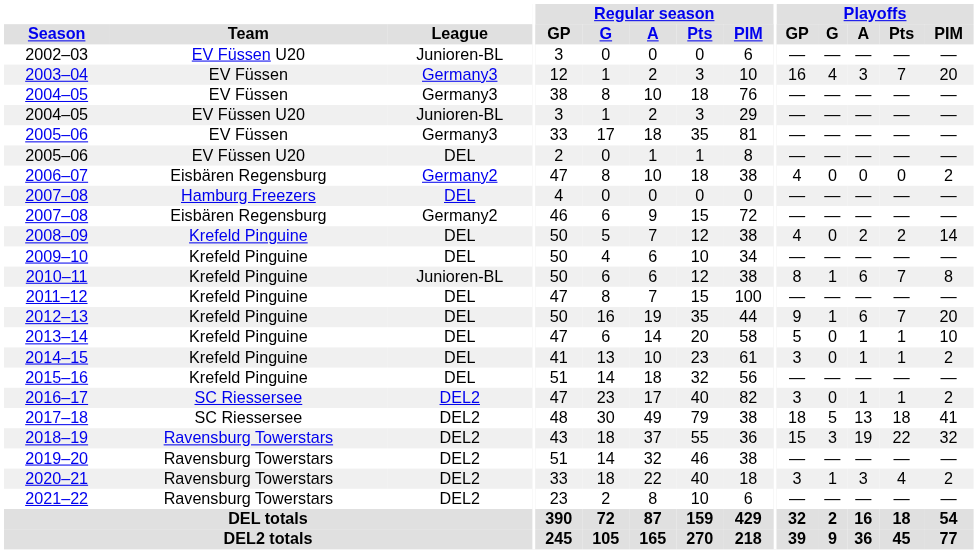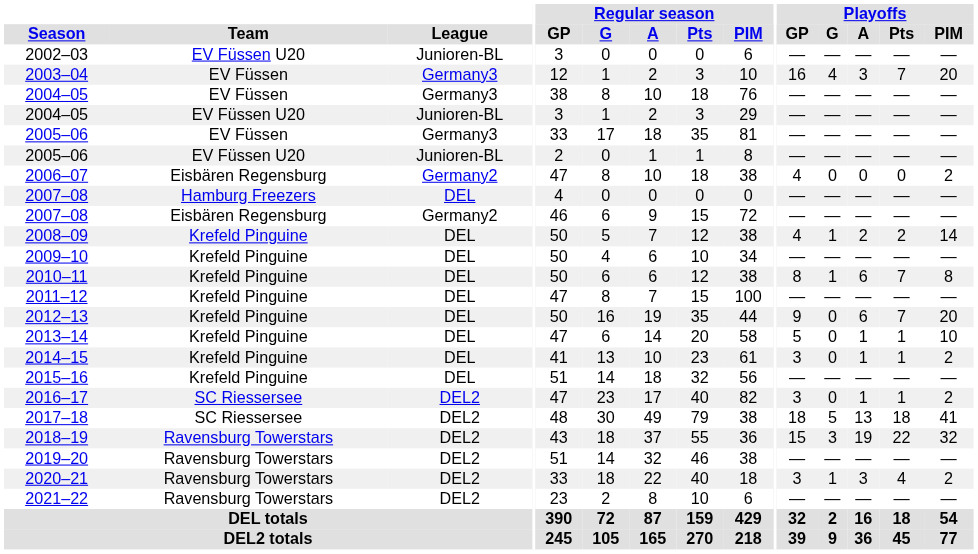 <table border="0" cellpadding="1" cellspacing="0" style="text-align:center; width:60em">
 <tr bgcolor="#e0e0e0">
 <th colspan="3" bgcolor="#ffffff"></th>
 <th rowspan="99" bgcolor="#ffffff"></th>
 <th colspan="5"><a href='#'>Regular season</a></th>
 <th rowspan="99" bgcolor="#ffffff"></th>
 <th colspan="5"><a href='#'>Playoffs</a></th>
 </tr>
 <tr bgcolor="#e0e0e0">
 <th><a href='#'>Season</a></th>
 <th>Team</th>
 <th>League</th>
 <th>GP</th>
 <th><a href='#'>G</a></th>
 <th><a href='#'>A</a></th>
 <th><a href='#'>Pts</a></th>
 <th><a href='#'>PIM</a></th>
 <th>GP</th>
 <th>G</th>
 <th>A</th>
 <th>Pts</th>
 <th>PIM</th>
 </tr>
 <tr>
 <td>2002–03</td>
 <td><a href='#'>EV Füssen</a> U20</td>
 <td>Junioren-BL</td>
 <td>3</td>
 <td>0</td>
 <td>0</td>
 <td>0</td>
 <td>6</td>
 <td>—</td>
 <td>—</td>
 <td>—</td>
 <td>—</td>
 <td>—</td>
 </tr>
 <tr bgcolor="#f0f0f0">
 <td><a href='#'>2003–04</a></td>
 <td>EV Füssen</td>
 <td><a href='#'>Germany3</a></td>
 <td>12</td>
 <td>1</td>
 <td>2</td>
 <td>3</td>
 <td>10</td>
 <td>16</td>
 <td>4</td>
 <td>3</td>
 <td>7</td>
 <td>20</td>
 </tr>
 <tr>
 <td><a href='#'>2004–05</a></td>
 <td>EV Füssen</td>
 <td>Germany3</td>
 <td>38</td>
 <td>8</td>
 <td>10</td>
 <td>18</td>
 <td>76</td>
 <td>—</td>
 <td>—</td>
 <td>—</td>
 <td>—</td>
 <td>—</td>
 </tr>
 <tr bgcolor="#f0f0f0">
 <td>2004–05</td>
 <td>EV Füssen U20</td>
 <td>Junioren-BL</td>
 <td>3</td>
 <td>1</td>
 <td>2</td>
 <td>3</td>
 <td>29</td>
 <td>—</td>
 <td>—</td>
 <td>—</td>
 <td>—</td>
 <td>—</td>
 </tr>
 <tr>
 <td><a href='#'>2005–06</a></td>
 <td>EV Füssen</td>
 <td>Germany3</td>
 <td>33</td>
 <td>17</td>
 <td>18</td>
 <td>35</td>
 <td>81</td>
 <td>—</td>
 <td>—</td>
 <td>—</td>
 <td>—</td>
 <td>—</td>
 </tr>
 <tr bgcolor="#f0f0f0">
 <td>2005–06</td>
 <td>EV Füssen U20</td>
-<td>DEL</td>
+<td>Junioren-BL</td>
 <td>2</td>
 <td>0</td>
 <td>1</td>
 <td>1</td>
 <td>8</td>
 <td>—</td>
 <td>—</td>
 <td>—</td>
 <td>—</td>
 <td>—</td>
 </tr>
 <tr>
 <td><a href='#'>2006–07</a></td>
 <td>Eisbären Regensburg</td>
 <td><a href='#'>Germany2</a></td>
 <td>47</td>
 <td>8</td>
 <td>10</td>
 <td>18</td>
 <td>38</td>
 <td>4</td>
 <td>0</td>
 <td>0</td>
 <td>0</td>
 <td>2</td>
 </tr>
 <tr bgcolor="#f0f0f0">
 <td><a href='#'>2007–08</a></td>
 <td><a href='#'>Hamburg Freezers</a></td>
 <td><a href='#'>DEL</a></td>
 <td>4</td>
 <td>0</td>
 <td>0</td>
 <td>0</td>
 <td>0</td>
 <td>—</td>
 <td>—</td>
 <td>—</td>
 <td>—</td>
 <td>—</td>
 </tr>
 <tr>
 <td><a href='#'>2007–08</a></td>
 <td>Eisbären Regensburg</td>
 <td>Germany2</td>
 <td>46</td>
 <td>6</td>
 <td>9</td>
 <td>15</td>
 <td>72</td>
 <td>—</td>
 <td>—</td>
 <td>—</td>
 <td>—</td>
 <td>—</td>
 </tr>
 <tr bgcolor="#f0f0f0">
 <td><a href='#'>2008–09</a></td>
 <td><a href='#'>Krefeld Pinguine</a></td>
 <td>DEL</td>
 <td>50</td>
 <td>5</td>
 <td>7</td>
 <td>12</td>
 <td>38</td>
 <td>4</td>
-<td>0</td>
+<td>1</td>
 <td>2</td>
 <td>2</td>
 <td>14</td>
 </tr>
 <tr>
 <td><a href='#'>2009–10</a></td>
 <td>Krefeld Pinguine</td>
 <td>DEL</td>
 <td>50</td>
 <td>4</td>
 <td>6</td>
 <td>10</td>
 <td>34</td>
 <td>—</td>
 <td>—</td>
 <td>—</td>
 <td>—</td>
 <td>—</td>
 </tr>
 <tr bgcolor="#f0f0f0">
 <td><a href='#'>2010–11</a></td>
 <td>Krefeld Pinguine</td>
-<td>Junioren-BL</td>
+<td>DEL</td>
 <td>50</td>
 <td>6</td>
 <td>6</td>
 <td>12</td>
 <td>38</td>
 <td>8</td>
 <td>1</td>
 <td>6</td>
 <td>7</td>
 <td>8</td>
 </tr>
 <tr>
 <td><a href='#'>2011–12</a></td>
 <td>Krefeld Pinguine</td>
 <td>DEL</td>
 <td>47</td>
 <td>8</td>
 <td>7</td>
 <td>15</td>
 <td>100</td>
 <td>—</td>
 <td>—</td>
 <td>—</td>
 <td>—</td>
 <td>—</td>
 </tr>
 <tr bgcolor="#f0f0f0">
 <td><a href='#'>2012–13</a></td>
 <td>Krefeld Pinguine</td>
 <td>DEL</td>
 <td>50</td>
 <td>16</td>
 <td>19</td>
 <td>35</td>
 <td>44</td>
 <td>9</td>
-<td>1</td>
+<td>0</td>
 <td>6</td>
 <td>7</td>
 <td>20</td>
 </tr>
 <tr>
 <td><a href='#'>2013–14</a></td>
 <td>Krefeld Pinguine</td>
 <td>DEL</td>
 <td>47</td>
 <td>6</td>
 <td>14</td>
 <td>20</td>
 <td>58</td>
 <td>5</td>
 <td>0</td>
 <td>1</td>
 <td>1</td>
 <td>10</td>
 </tr>
 <tr bgcolor="#f0f0f0">
 <td><a href='#'>2014–15</a></td>
 <td>Krefeld Pinguine</td>
 <td>DEL</td>
 <td>41</td>
 <td>13</td>
 <td>10</td>
 <td>23</td>
 <td>61</td>
 <td>3</td>
 <td>0</td>
 <td>1</td>
 <td>1</td>
 <td>2</td>
 </tr>
 <tr>
 <td><a href='#'>2015–16</a></td>
 <td>Krefeld Pinguine</td>
 <td>DEL</td>
 <td>51</td>
 <td>14</td>
 <td>18</td>
 <td>32</td>
 <td>56</td>
 <td>—</td>
 <td>—</td>
 <td>—</td>
 <td>—</td>
 <td>—</td>
 </tr>
 <tr bgcolor="#f0f0f0">
 <td><a href='#'>2016–17</a></td>
 <td><a href='#'>SC Riessersee</a></td>
 <td><a href='#'>DEL2</a></td>
 <td>47</td>
 <td>23</td>
 <td>17</td>
 <td>40</td>
 <td>82</td>
 <td>3</td>
 <td>0</td>
 <td>1</td>
 <td>1</td>
 <td>2</td>
 </tr>
 <tr>
 <td><a href='#'>2017–18</a></td>
 <td>SC Riessersee</td>
 <td>DEL2</td>
 <td>48</td>
 <td>30</td>
 <td>49</td>
 <td>79</td>
 <td>38</td>
 <td>18</td>
 <td>5</td>
 <td>13</td>
 <td>18</td>
 <td>41</td>
 </tr>
 <tr bgcolor="#f0f0f0">
 <td><a href='#'>2018–19</a></td>
 <td><a href='#'>Ravensburg Towerstars</a></td>
 <td>DEL2</td>
 <td>43</td>
 <td>18</td>
 <td>37</td>
 <td>55</td>
 <td>36</td>
 <td>15</td>
 <td>3</td>
 <td>19</td>
 <td>22</td>
 <td>32</td>
 </tr>
 <tr>
 <td><a href='#'>2019–20</a></td>
 <td>Ravensburg Towerstars</td>
 <td>DEL2</td>
 <td>51</td>
 <td>14</td>
 <td>32</td>
 <td>46</td>
 <td>38</td>
 <td>—</td>
 <td>—</td>
 <td>—</td>
 <td>—</td>
 <td>—</td>
 </tr>
 <tr bgcolor="#f0f0f0">
 <td><a href='#'>2020–21</a></td>
 <td>Ravensburg Towerstars</td>
 <td>DEL2</td>
 <td>33</td>
 <td>18</td>
 <td>22</td>
 <td>40</td>
 <td>18</td>
 <td>3</td>
 <td>1</td>
 <td>3</td>
 <td>4</td>
 <td>2</td>
 </tr>
 <tr>
 <td><a href='#'>2021–22</a></td>
 <td>Ravensburg Towerstars</td>
 <td>DEL2</td>
 <td>23</td>
 <td>2</td>
 <td>8</td>
 <td>10</td>
 <td>6</td>
 <td>—</td>
 <td>—</td>
 <td>—</td>
 <td>—</td>
 <td>—</td>
 </tr>
 <tr>
 </tr>
 <tr ALIGN="center" bgcolor="#e0e0e0">
 <th colspan="3">DEL totals</th>
 <th ALIGN="center">390</th>
 <th ALIGN="center">72</th>
 <th ALIGN="center">87</th>
 <th ALIGN="center">159</th>
 <th ALIGN="center">429</th>
 <th ALIGN="center">32</th>
 <th ALIGN="center">2</th>
 <th ALIGN="center">16</th>
 <th ALIGN="center">18</th>
 <th ALIGN="center">54</th>
 </tr>
 <tr>
 </tr>
 <tr ALIGN="center" bgcolor="#e0e0e0">
 <th colspan="3">DEL2 totals</th>
 <th ALIGN="center">245</th>
 <th ALIGN="center">105</th>
 <th ALIGN="center">165</th>
 <th ALIGN="center">270</th>
 <th ALIGN="center">218</th>
 <th ALIGN="center">39</th>
 <th ALIGN="center">9</th>
 <th ALIGN="center">36</th>
 <th ALIGN="center">45</th>
 <th ALIGN="center">77</th>
 </tr>
 </table>
